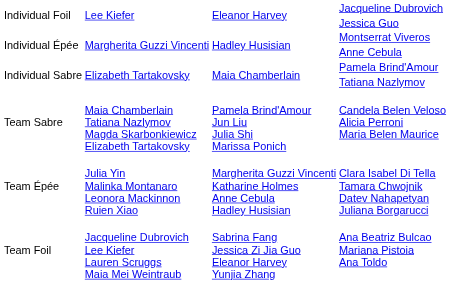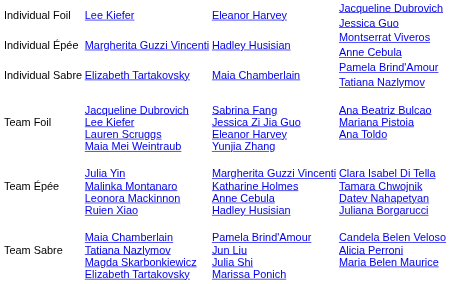 <table>
 <tr>
 <td rowspan=2>Individual Foil</td>
 <td rowspan=2> <a href='#'>Lee Kiefer</a></td>
 <td rowspan=2> <a href='#'>Eleanor Harvey</a></td>
 <td> <a href='#'>Jacqueline Dubrovich</a></td>
 </tr>
 <tr>
 <td> <a href='#'>Jessica Guo</a></td>
 </tr>
 <tr>
 <td rowspan=2>Individual Épée</td>
 <td rowspan=2> <a href='#'>Margherita Guzzi Vincenti</a></td>
 <td rowspan=2> <a href='#'>Hadley Husisian</a></td>
 <td> <a href='#'>Montserrat Viveros</a></td>
 </tr>
 <tr>
 <td> <a href='#'>Anne Cebula</a></td>
 </tr>
 <tr>
 <td rowspan=2>Individual Sabre</td>
 <td rowspan=2> <a href='#'>Elizabeth Tartakovsky</a></td>
 <td rowspan=2> <a href='#'>Maia Chamberlain</a></td>
 <td> <a href='#'>Pamela Brind'Amour</a></td>
 </tr>
 <tr>
 <td> <a href='#'>Tatiana Nazlymov</a></td>
 </tr>
 <tr>
-<td>Team Sabre</td>
-<td valign=top><br><a href='#'>Maia Chamberlain</a><br><a href='#'>Tatiana Nazlymov</a><br><a href='#'>Magda Skarbonkiewicz</a><br><a href='#'>Elizabeth Tartakovsky</a></td>
-<td valign=top><br><a href='#'>Pamela Brind'Amour</a><br><a href='#'>Jun Liu</a><br><a href='#'>Julia Shi</a><br><a href='#'>Marissa Ponich</a></td>
-<td valign=top><br><a href='#'>Candela Belen Veloso</a><br><a href='#'>Alicia Perroni</a><br><a href='#'>Maria Belen Maurice</a></td>
+<td>Team Foil</td>
+<td valign=top><br><a href='#'>Jacqueline Dubrovich</a><br><a href='#'>Lee Kiefer</a><br><a href='#'>Lauren Scruggs</a><br><a href='#'>Maia Mei Weintraub</a></td>
+<td valign=top><br><a href='#'>Sabrina Fang</a><br><a href='#'>Jessica Zi Jia Guo</a><br><a href='#'>Eleanor Harvey</a><br><a href='#'>Yunjia Zhang</a></td>
+<td valign=top><br><a href='#'>Ana Beatriz Bulcao</a><br><a href='#'>Mariana Pistoia</a><br><a href='#'>Ana Toldo</a></td>
 </tr>
 <tr>
 <td>Team Épée</td>
 <td valign=top><br><a href='#'>Julia Yin</a><br><a href='#'>Malinka Montanaro</a><br><a href='#'>Leonora Mackinnon</a><br><a href='#'>Ruien Xiao</a></td>
 <td valign=top><br><a href='#'>Margherita Guzzi Vincenti</a><br><a href='#'>Katharine Holmes</a><br><a href='#'>Anne Cebula</a><br><a href='#'>Hadley Husisian</a></td>
 <td valign=top><br><a href='#'>Clara Isabel Di Tella</a><br><a href='#'>Tamara Chwojnik</a><br><a href='#'>Datev Nahapetyan</a><br><a href='#'>Juliana Borgarucci</a></td>
 </tr>
 <tr>
-<td>Team Foil</td>
-<td valign=top><br><a href='#'>Jacqueline Dubrovich</a><br><a href='#'>Lee Kiefer</a><br><a href='#'>Lauren Scruggs</a><br><a href='#'>Maia Mei Weintraub</a></td>
-<td valign=top><br><a href='#'>Sabrina Fang</a><br><a href='#'>Jessica Zi Jia Guo</a><br><a href='#'>Eleanor Harvey</a><br><a href='#'>Yunjia Zhang</a></td>
-<td valign=top><br><a href='#'>Ana Beatriz Bulcao</a><br><a href='#'>Mariana Pistoia</a><br><a href='#'>Ana Toldo</a></td>
+<td>Team Sabre</td>
+<td valign=top><br><a href='#'>Maia Chamberlain</a><br><a href='#'>Tatiana Nazlymov</a><br><a href='#'>Magda Skarbonkiewicz</a><br><a href='#'>Elizabeth Tartakovsky</a></td>
+<td valign=top><br><a href='#'>Pamela Brind'Amour</a><br><a href='#'>Jun Liu</a><br><a href='#'>Julia Shi</a><br><a href='#'>Marissa Ponich</a></td>
+<td valign=top><br><a href='#'>Candela Belen Veloso</a><br><a href='#'>Alicia Perroni</a><br><a href='#'>Maria Belen Maurice</a></td>
 </tr>
 </table>
